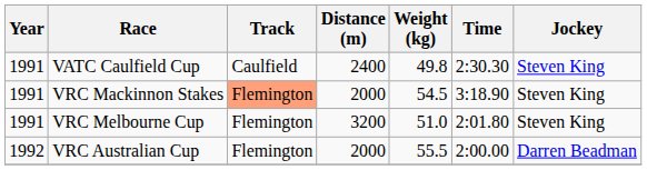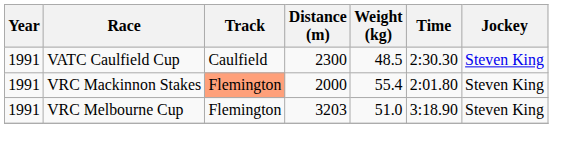 <table class="wikitable">
 <tr style="background:silver; color:black">
 <th>Year</th>
 <th>Race</th>
 <th>Track</th>
 <th>Distance<br>(m)</th>
 <th>Weight<br>(kg)</th>
 <th>Time</th>
 <th>Jockey</th>
 </tr>
 <tr>
 <td>1991</td>
 <td>VATC Caulfield Cup</td>
 <td>Caulfield</td>
-<td align="right">2400</td>
-<td align="right">49.8</td>
+<td align="right">2300</td>
+<td align="right">48.5</td>
 <td align="right">2:30.30</td>
 <td><a href='#'>Steven King</a></td>
 </tr>
 <tr>
 <td>1991</td>
 <td>VRC Mackinnon Stakes</td>
 <td style="background: lightsalmon;">Flemington</td>
 <td align="right">2000</td>
-<td align="right">54.5</td>
-<td align="right">3:18.90</td>
+<td align="right">55.4</td>
+<td align="right">2:01.80</td>
 <td>Steven King</td>
 </tr>
 <tr>
 <td>1991</td>
 <td>VRC Melbourne Cup</td>
 <td>Flemington</td>
-<td align="right">3200</td>
+<td align="right">3203</td>
 <td align="right">51.0</td>
-<td align="right">2:01.80</td>
+<td align="right">3:18.90</td>
 <td>Steven King</td>
-</tr>
-<tr>
-<td>1992</td>
-<td>VRC Australian Cup</td>
-<td>Flemington</td>
-<td align="right">2000</td>
-<td align="right">55.5</td>
-<td align="right">2:00.00</td>
-<td><a href='#'>Darren Beadman</a></td>
 </tr>
 <tr>
 </tr>
 </table>
